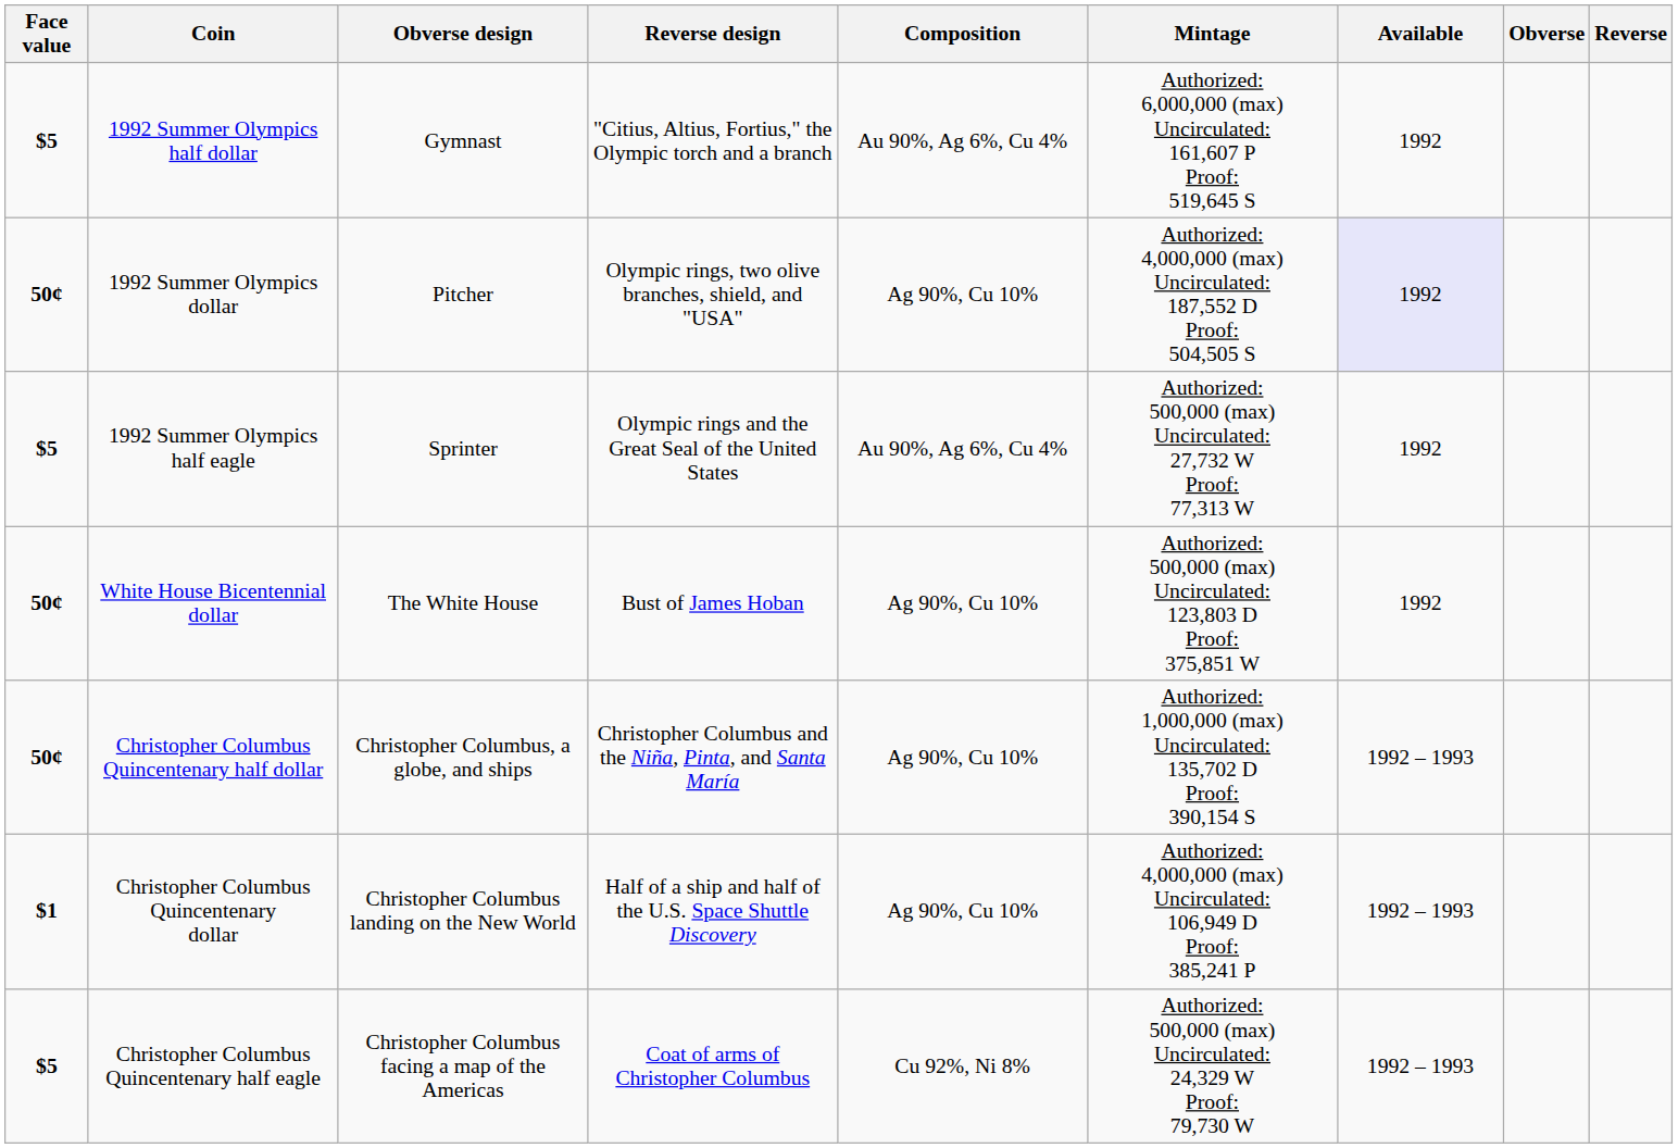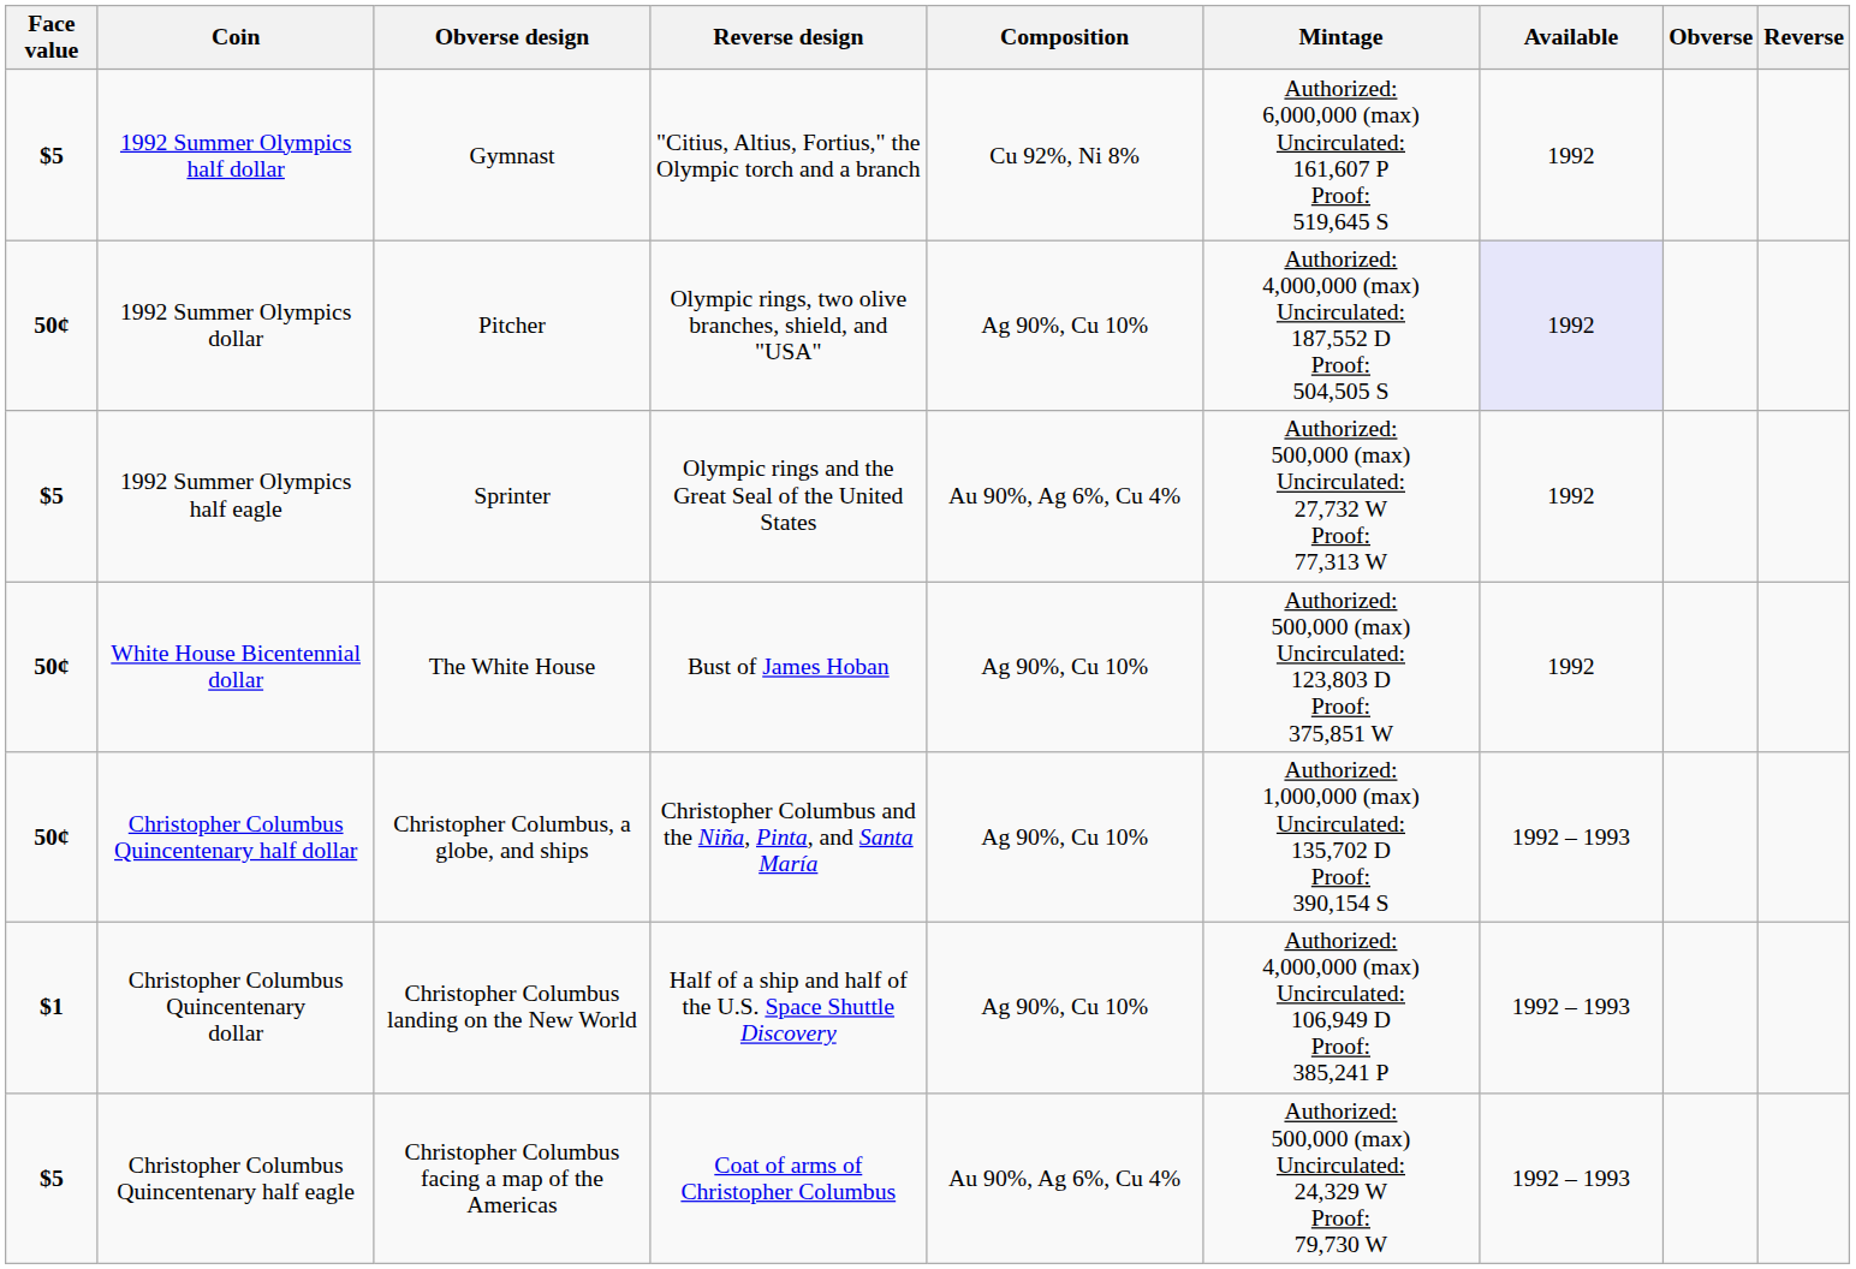 <table class="wikitable">
 <tr>
 <th width="5%">Face value</th>
 <th width="15%">Coin</th>
 <th width="15%">Obverse design</th>
 <th width="15%">Reverse design</th>
 <th width="15%">Composition</th>
 <th width="15%">Mintage</th>
 <th width="10%">Available</th>
 <th>Obverse</th>
 <th>Reverse</th>
 </tr>
 <tr>
 <td align="center"><strong>$5</strong></td>
 <td align="center"><a href='#'>1992 Summer Olympics half dollar</a></td>
 <td align="center">Gymnast</td>
 <td align="center">"Citius, Altius, Fortius," the Olympic torch and a branch</td>
-<td align="center">Au 90%, Ag 6%, Cu 4%</td>
+<td align="center">Cu 92%, Ni 8%</td>
 <td align="center"><u>Authorized:</u><br>6,000,000 (max)<br><u>Uncirculated:</u><br>161,607 P<br><u>Proof:</u><br>519,645 S</td>
 <td align="center">1992</td>
 <td></td>
 <td></td>
 </tr>
 <tr>
 <td align="center"><strong>50¢</strong></td>
 <td align="center">1992 Summer Olympics dollar</td>
 <td align="center">Pitcher</td>
 <td align="center">Olympic rings, two olive branches, shield, and "USA"</td>
 <td align="center">Ag 90%, Cu 10%</td>
 <td align="center"><u>Authorized:</u><br>4,000,000 (max)<br><u>Uncirculated:</u><br>187,552 D<br><u>Proof:</u><br>504,505 S</td>
 <td align="center" style="background: lavender;">1992</td>
 <td></td>
 <td></td>
 </tr>
 <tr>
 <td align="center"><strong>$5</strong></td>
 <td align="center">1992 Summer Olympics half eagle</td>
 <td align="center">Sprinter</td>
 <td align="center">Olympic rings and the Great Seal of the United States</td>
 <td align="center">Au 90%, Ag 6%, Cu 4%</td>
 <td align="center"><u>Authorized:</u><br>500,000 (max)<br><u>Uncirculated:</u><br>27,732 W<br><u>Proof:</u><br>77,313 W</td>
 <td align="center">1992</td>
 <td></td>
 <td></td>
 </tr>
 <tr>
 <td align="center"><strong>50¢</strong></td>
 <td align="center"><a href='#'>White House Bicentennial dollar</a></td>
 <td align="center">The White House</td>
 <td align="center">Bust of <a href='#'>James Hoban</a></td>
 <td align="center">Ag 90%, Cu 10%</td>
 <td align="center"><u>Authorized:</u><br>500,000 (max)<br><u>Uncirculated:</u><br>123,803 D<br><u>Proof:</u><br>375,851 W</td>
 <td align="center">1992</td>
 <td></td>
 <td></td>
 </tr>
 <tr>
 <td align="center"><strong>50¢</strong></td>
 <td align="center"><a href='#'>Christopher Columbus Quincentenary half dollar</a></td>
 <td align="center">Christopher Columbus, a globe, and ships</td>
 <td align="center">Christopher Columbus and the <em><a href='#'>Niña</a></em>, <em><a href='#'>Pinta</a></em>, and <em><a href='#'>Santa María</a></em></td>
 <td align="center">Ag 90%, Cu 10%</td>
 <td align="center"><u>Authorized:</u><br>1,000,000 (max)<br><u>Uncirculated:</u><br>135,702 D<br><u>Proof:</u><br>390,154 S</td>
 <td align="center">1992 – 1993</td>
 <td></td>
 <td></td>
 </tr>
 <tr>
 <td align="center"><strong>$1</strong></td>
 <td align="center">Christopher Columbus Quincentenary<br>dollar</td>
 <td align="center">Christopher Columbus landing on the New World</td>
 <td align="center">Half of a ship and half of the U.S. <a href='#'>Space Shuttle <em>Discovery</em></a></td>
 <td align="center">Ag 90%, Cu 10%</td>
 <td align="center"><u>Authorized:</u><br>4,000,000 (max)<br><u>Uncirculated:</u><br>106,949 D<br><u>Proof:</u><br>385,241 P</td>
 <td align="center">1992 – 1993</td>
 <td></td>
 <td></td>
 </tr>
 <tr>
 <td align="center"><strong>$5</strong></td>
 <td align="center">Christopher Columbus Quincentenary half eagle</td>
 <td align="center">Christopher Columbus facing a map of the Americas</td>
 <td align="center"><a href='#'>Coat of arms of Christopher Columbus</a></td>
-<td align="center">Cu 92%, Ni 8%</td>
+<td align="center">Au 90%, Ag 6%, Cu 4%</td>
 <td align="center"><u>Authorized:</u><br>500,000 (max)<br><u>Uncirculated:</u><br>24,329 W<br><u>Proof:</u><br>79,730 W</td>
 <td align="center">1992 – 1993</td>
 <td></td>
 <td></td>
 </tr>
 </table>
